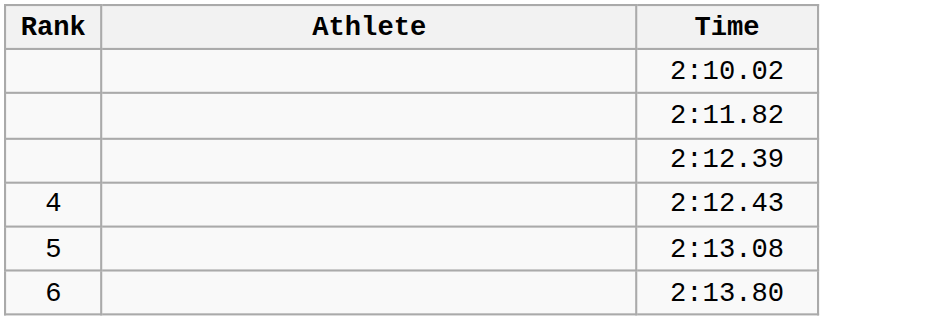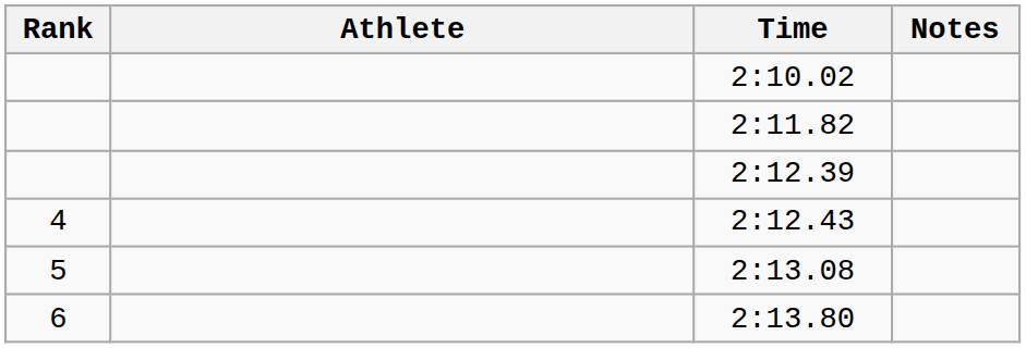 <table class="wikitable sortable" style="text-align:center">
 <tr>
 <th width=40>Rank</th>
 <th width=250>Athlete</th>
 <th width=80>Time</th>
+<th width=50>Notes</th>
 </tr>
 <tr>
 <td></td>
 <td align=left></td>
 <td>2:10.02</td>
+<td></td>
 </tr>
 <tr>
 <td></td>
 <td align=left></td>
 <td>2:11.82</td>
+<td></td>
 </tr>
 <tr>
 <td></td>
 <td align=left></td>
 <td>2:12.39</td>
+<td></td>
 </tr>
 <tr>
 <td>4</td>
 <td align=left></td>
 <td>2:12.43</td>
+<td></td>
 </tr>
 <tr>
 <td>5</td>
 <td align=left></td>
 <td>2:13.08</td>
+<td></td>
 </tr>
 <tr>
 <td>6</td>
 <td align=left></td>
 <td>2:13.80</td>
+<td></td>
 </tr>
 </table>
